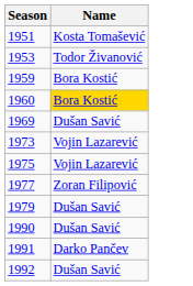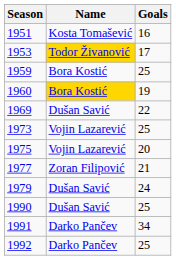 <table class="wikitable">
 <tr>
 <th>Season</th>
 <th>Name</th>
+<th>Goals</th>
 </tr>
 <tr>
 <td><a href='#'>1951</a></td>
 <td> <a href='#'>Kosta Tomašević</a></td>
+<td>16</td>
 </tr>
 <tr>
 <td><a href='#'>1953</a></td>
-<td> <a href='#'>Todor Živanović</a></td>
+<td style="background: gold;"> <a href='#'>Todor Živanović</a></td>
+<td>17</td>
 </tr>
 <tr>
 <td><a href='#'>1959</a></td>
 <td> <a href='#'>Bora Kostić</a></td>
+<td>25</td>
 </tr>
 <tr>
 <td><a href='#'>1960</a></td>
 <td style="background: gold;"> <a href='#'>Bora Kostić</a></td>
+<td>19</td>
 </tr>
 <tr>
 <td><a href='#'>1969</a></td>
 <td> <a href='#'>Dušan Savić</a></td>
+<td>22</td>
 </tr>
 <tr>
 <td><a href='#'>1973</a></td>
 <td> <a href='#'>Vojin Lazarević</a></td>
+<td>25</td>
 </tr>
 <tr>
 <td><a href='#'>1975</a></td>
 <td> <a href='#'>Vojin Lazarević</a></td>
+<td>20</td>
 </tr>
 <tr>
 <td><a href='#'>1977</a></td>
 <td> <a href='#'>Zoran Filipović</a></td>
+<td>21</td>
 </tr>
 <tr>
 <td><a href='#'>1979</a></td>
 <td> <a href='#'>Dušan Savić</a></td>
+<td>24</td>
 </tr>
 <tr>
 <td><a href='#'>1990</a></td>
 <td> <a href='#'>Dušan Savić</a></td>
+<td>25</td>
 </tr>
 <tr>
 <td><a href='#'>1991</a></td>
 <td> <a href='#'>Darko Pančev</a></td>
+<td>34</td>
 </tr>
 <tr>
 <td><a href='#'>1992</a></td>
-<td> <a href='#'>Dušan Savić</a></td>
+<td> <a href='#'>Darko Pančev</a></td>
+<td>25</td>
 </tr>
 </table>
